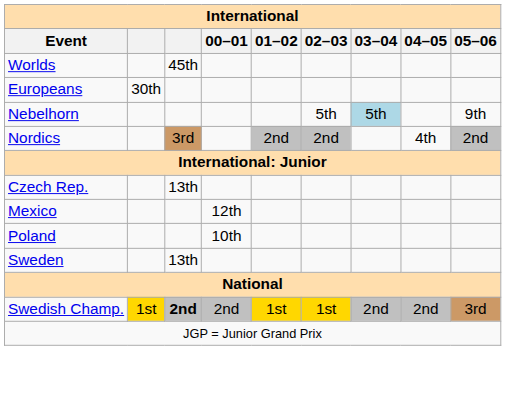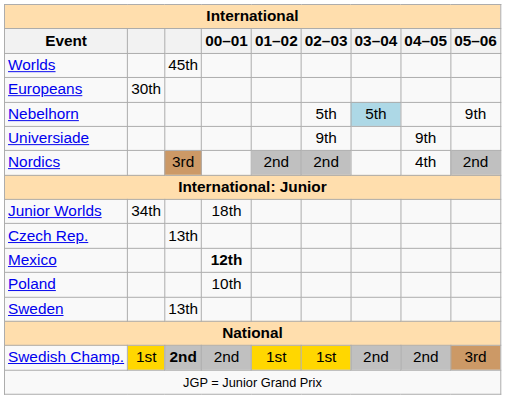 <table class="wikitable" style="text-align:center">
 <tr>
 <th style="background-color: #ffdead; " colspan=9 align=center>International</th>
 </tr>
 <tr>
 <th>Event</th>
 <th></th>
 <th></th>
 <th>00–01</th>
 <th>01–02</th>
 <th>02–03</th>
 <th>03–04</th>
 <th>04–05</th>
 <th>05–06</th>
 </tr>
 <tr>
 <td align=left><a href='#'>Worlds</a></td>
 <td></td>
 <td>45th</td>
 <td></td>
 <td></td>
 <td></td>
 <td></td>
 <td></td>
 <td></td>
 </tr>
 <tr>
 <td align=left><a href='#'>Europeans</a></td>
 <td>30th</td>
 <td></td>
 <td></td>
 <td></td>
 <td></td>
 <td></td>
 <td></td>
 <td></td>
 </tr>
 <tr>
 <td align=left><a href='#'>Nebelhorn</a></td>
 <td></td>
 <td></td>
 <td></td>
 <td></td>
 <td>5th</td>
 <td style="background: lightblue;">5th</td>
 <td></td>
 <td>9th</td>
 </tr>
 <tr>
+<td align=left><a href='#'>Universiade</a></td>
+<td></td>
+<td></td>
+<td></td>
+<td></td>
+<td>9th</td>
+<td></td>
+<td>9th</td>
+<td></td>
+</tr>
+<tr>
 <td align=left><a href='#'>Nordics</a></td>
 <td></td>
 <td bgcolor=cc9966>3rd</td>
 <td></td>
 <td bgcolor=silver>2nd</td>
 <td bgcolor=silver>2nd</td>
 <td></td>
 <td>4th</td>
 <td bgcolor=silver>2nd</td>
 </tr>
 <tr>
 <th style="background-color: #ffdead; " colspan=9 align=center>International: Junior</th>
+</tr>
+<tr>
+<td align=left><a href='#'>Junior Worlds</a></td>
+<td>34th</td>
+<td></td>
+<td>18th</td>
+<td></td>
+<td></td>
+<td></td>
+<td></td>
+<td></td>
 </tr>
 <tr>
 <td align=left> <a href='#'>Czech Rep.</a></td>
 <td></td>
 <td>13th</td>
 <td></td>
 <td></td>
 <td></td>
 <td></td>
 <td></td>
 <td></td>
 </tr>
 <tr>
 <td align=left> <a href='#'>Mexico</a></td>
 <td></td>
 <td></td>
-<td>12th</td>
+<td><strong>12th</strong></td>
 <td></td>
 <td></td>
 <td></td>
 <td></td>
 <td></td>
 </tr>
 <tr>
 <td align=left> <a href='#'>Poland</a></td>
 <td></td>
 <td></td>
 <td>10th</td>
 <td></td>
 <td></td>
 <td></td>
 <td></td>
 <td></td>
 </tr>
 <tr>
 <td align=left> <a href='#'>Sweden</a></td>
 <td></td>
 <td>13th</td>
 <td></td>
 <td></td>
 <td></td>
 <td></td>
 <td></td>
 <td></td>
 </tr>
 <tr>
 <th style="background-color: #ffdead; " colspan=9 align=center>National</th>
 </tr>
 <tr>
 <td align=left><a href='#'>Swedish Champ.</a></td>
 <td bgcolor=gold>1st</td>
 <td bgcolor=silver><strong>2nd</strong></td>
 <td bgcolor=silver>2nd</td>
 <td bgcolor=gold>1st</td>
 <td bgcolor=gold>1st</td>
 <td bgcolor=silver>2nd</td>
 <td bgcolor=silver>2nd</td>
 <td bgcolor=cc9966>3rd</td>
 </tr>
 <tr>
 <td colspan=9 align=center><small> JGP = Junior Grand Prix </small></td>
 </tr>
 </table>
